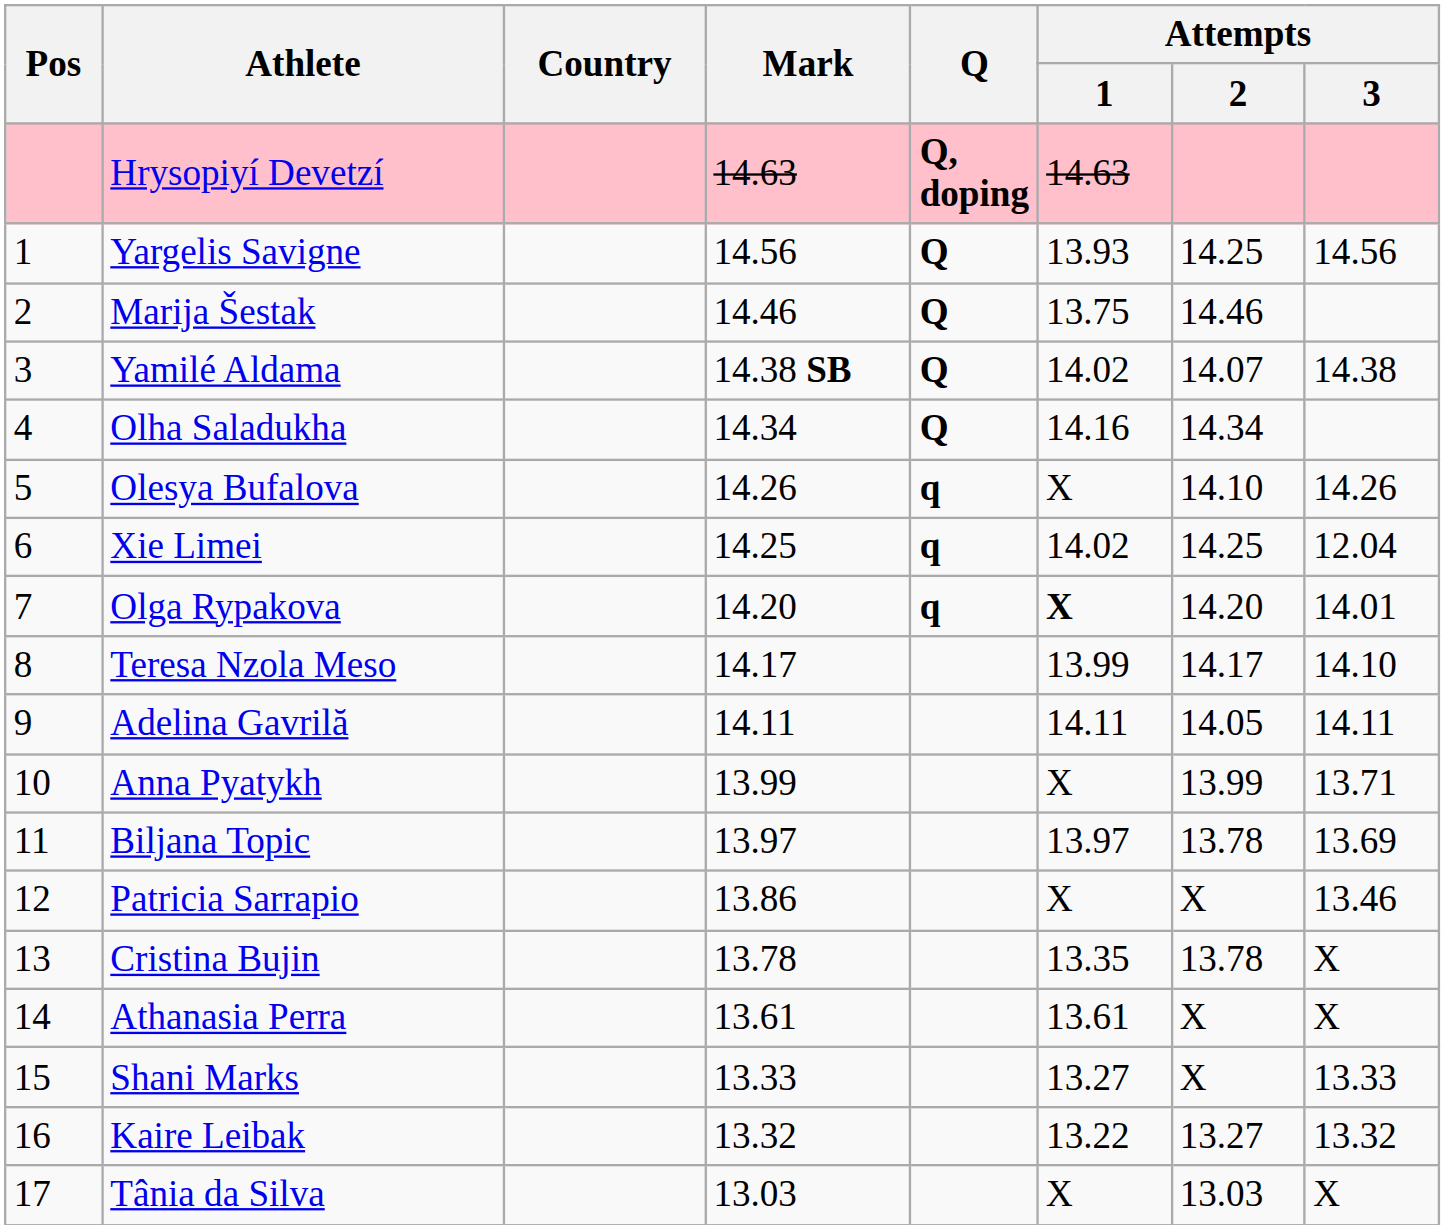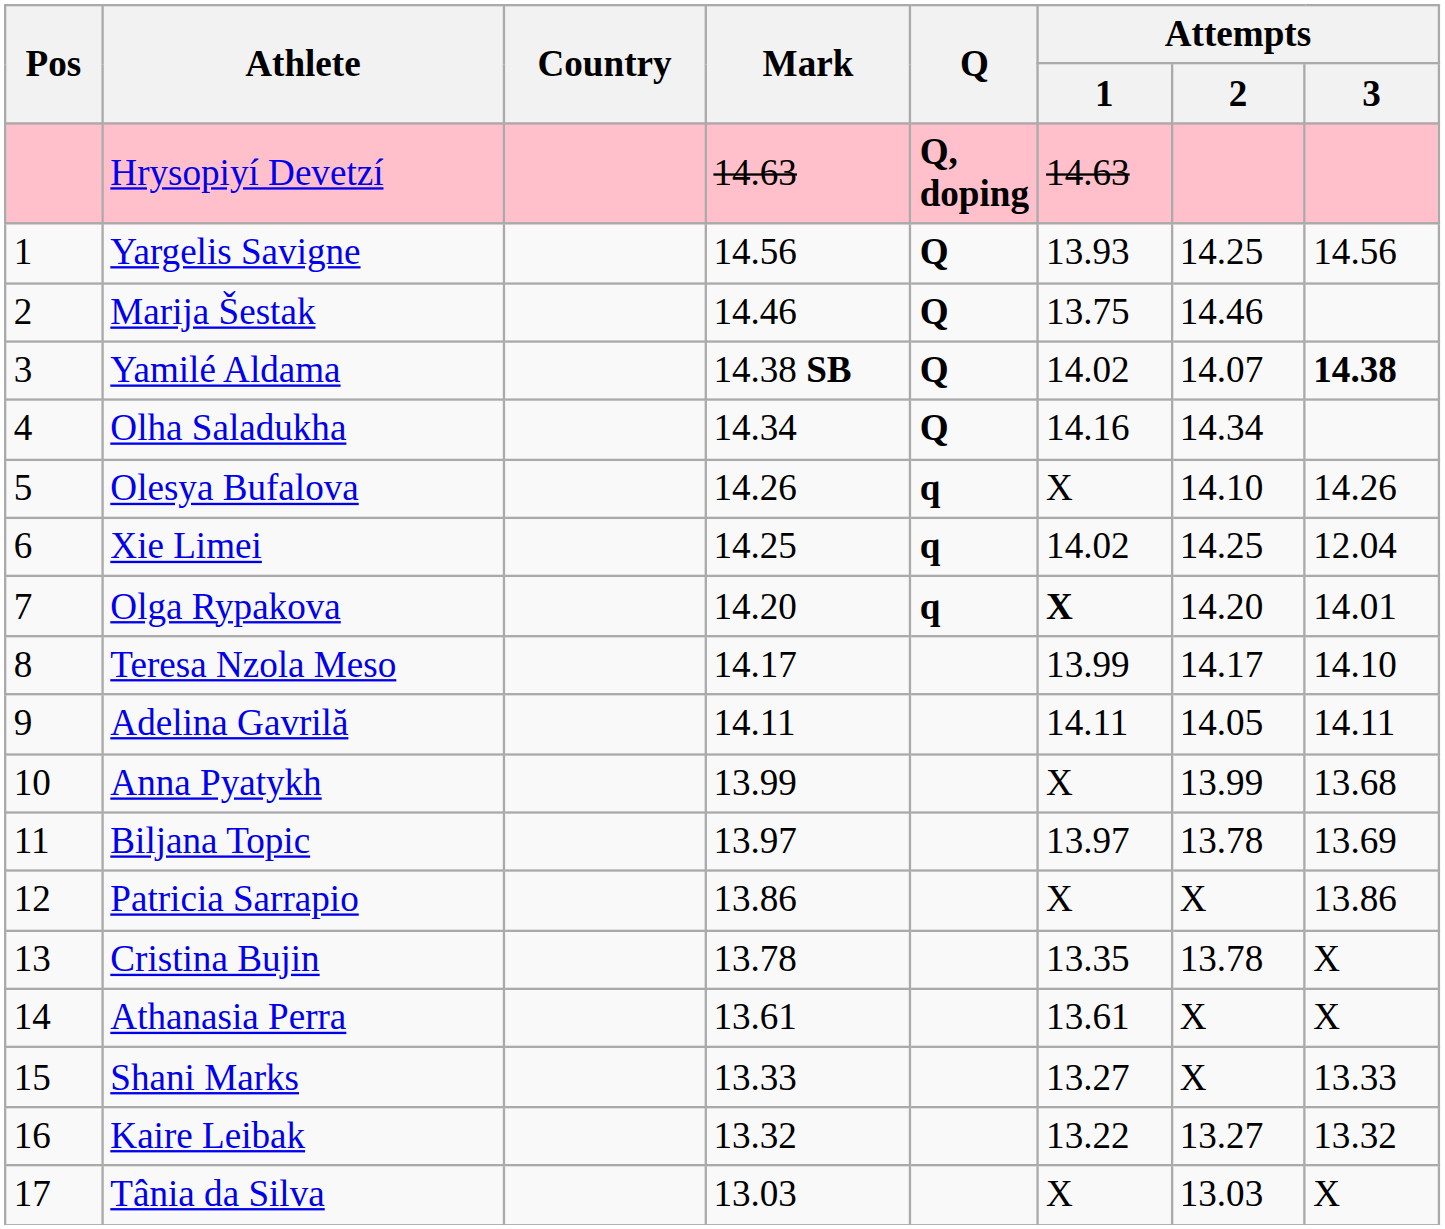 <table class="wikitable" width=70%>
 <tr>
 <th rowspan=2>Pos</th>
 <th rowspan=2>Athlete</th>
 <th rowspan=2>Country</th>
 <th rowspan=2>Mark</th>
 <th rowspan=2 width=20>Q</th>
 <th colspan=3>Attempts</th>
 </tr>
 <tr>
 <th>1</th>
 <th>2</th>
 <th>3</th>
 </tr>
 <tr bgcolor=pink>
 <td></td>
 <td><a href='#'>Hrysopiyí Devetzí</a></td>
 <td></td>
 <td><s>14.63 </s></td>
 <td><strong>Q, doping</strong></td>
 <td><s>14.63 </s></td>
 <td></td>
 <td></td>
 </tr>
 <tr>
 <td>1</td>
 <td><a href='#'>Yargelis Savigne</a></td>
 <td></td>
 <td>14.56</td>
 <td><strong>Q</strong></td>
 <td>13.93</td>
 <td>14.25</td>
 <td>14.56</td>
 </tr>
 <tr>
 <td>2</td>
 <td><a href='#'>Marija Šestak</a></td>
 <td></td>
 <td>14.46</td>
 <td><strong>Q</strong></td>
 <td>13.75</td>
 <td>14.46</td>
 <td></td>
 </tr>
 <tr>
 <td>3</td>
 <td><a href='#'>Yamilé Aldama</a></td>
 <td></td>
 <td>14.38 <strong>SB</strong></td>
 <td><strong>Q</strong></td>
 <td>14.02</td>
 <td>14.07</td>
-<td>14.38</td>
+<td><strong>14.38</strong></td>
 </tr>
 <tr>
 <td>4</td>
 <td><a href='#'>Olha Saladukha</a></td>
 <td></td>
 <td>14.34</td>
 <td><strong>Q</strong></td>
 <td>14.16</td>
 <td>14.34</td>
 <td></td>
 </tr>
 <tr>
 <td>5</td>
 <td><a href='#'>Olesya Bufalova</a></td>
 <td></td>
 <td>14.26</td>
 <td><strong>q</strong></td>
 <td>X</td>
 <td>14.10</td>
 <td>14.26</td>
 </tr>
 <tr>
 <td>6</td>
 <td><a href='#'>Xie Limei</a></td>
 <td></td>
 <td>14.25</td>
 <td><strong>q</strong></td>
 <td>14.02</td>
 <td>14.25</td>
 <td>12.04</td>
 </tr>
 <tr>
 <td>7</td>
 <td><a href='#'>Olga Rypakova</a></td>
 <td></td>
 <td>14.20</td>
 <td><strong>q</strong></td>
 <td><strong>X</strong></td>
 <td>14.20</td>
 <td>14.01</td>
 </tr>
 <tr>
 <td>8</td>
 <td><a href='#'>Teresa Nzola Meso</a></td>
 <td></td>
 <td>14.17</td>
 <td></td>
 <td>13.99</td>
 <td>14.17</td>
 <td>14.10</td>
 </tr>
 <tr>
 <td>9</td>
 <td><a href='#'>Adelina Gavrilă</a></td>
 <td></td>
 <td>14.11</td>
 <td></td>
 <td>14.11</td>
 <td>14.05</td>
 <td>14.11</td>
 </tr>
 <tr>
 <td>10</td>
 <td><a href='#'>Anna Pyatykh</a></td>
 <td></td>
 <td>13.99</td>
 <td></td>
 <td>X</td>
 <td>13.99</td>
-<td>13.71</td>
+<td>13.68</td>
 </tr>
 <tr>
 <td>11</td>
 <td><a href='#'>Biljana Topic</a></td>
 <td></td>
 <td>13.97</td>
 <td></td>
 <td>13.97</td>
 <td>13.78</td>
 <td>13.69</td>
 </tr>
 <tr>
 <td>12</td>
 <td><a href='#'>Patricia Sarrapio</a></td>
 <td></td>
 <td>13.86</td>
 <td></td>
 <td>X</td>
 <td>X</td>
-<td>13.46</td>
+<td>13.86</td>
 </tr>
 <tr>
 <td>13</td>
 <td><a href='#'>Cristina Bujin</a></td>
 <td></td>
 <td>13.78</td>
 <td></td>
 <td>13.35</td>
 <td>13.78</td>
 <td>X</td>
 </tr>
 <tr>
 <td>14</td>
 <td><a href='#'>Athanasia Perra</a></td>
 <td></td>
 <td>13.61</td>
 <td></td>
 <td>13.61</td>
 <td>X</td>
 <td>X</td>
 </tr>
 <tr>
 <td>15</td>
 <td><a href='#'>Shani Marks</a></td>
 <td></td>
 <td>13.33</td>
 <td></td>
 <td>13.27</td>
 <td>X</td>
 <td>13.33</td>
 </tr>
 <tr>
 <td>16</td>
 <td><a href='#'>Kaire Leibak</a></td>
 <td></td>
 <td>13.32</td>
 <td></td>
 <td>13.22</td>
 <td>13.27</td>
 <td>13.32</td>
 </tr>
 <tr>
 <td>17</td>
 <td><a href='#'>Tânia da Silva</a></td>
 <td></td>
 <td>13.03</td>
 <td></td>
 <td>X</td>
 <td>13.03</td>
 <td>X</td>
 </tr>
 <tr>
 </tr>
 </table>
